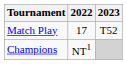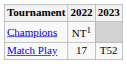 <table class="wikitable" style="text-align:center;">
 <tr>
 <th>Tournament</th>
 <th>2022</th>
 <th>2023</th>
 </tr>
 <tr>
+<td align="left"><a href='#'>Champions</a></td>
+<td>NT<sup>1</sup></td>
+<td colspan=1 style="background:#D3D3D3;"></td>
+</tr>
+<tr>
 <td align="left"><a href='#'>Match Play</a></td>
 <td>17</td>
 <td>T52</td>
 </tr>
-<tr>
-<td align="left"><a href='#'>Champions</a></td>
-<td>NT<sup>1</sup></td>
-<td colspan=1 style="background:#D3D3D3;"></td>
-</tr>
 </table>
